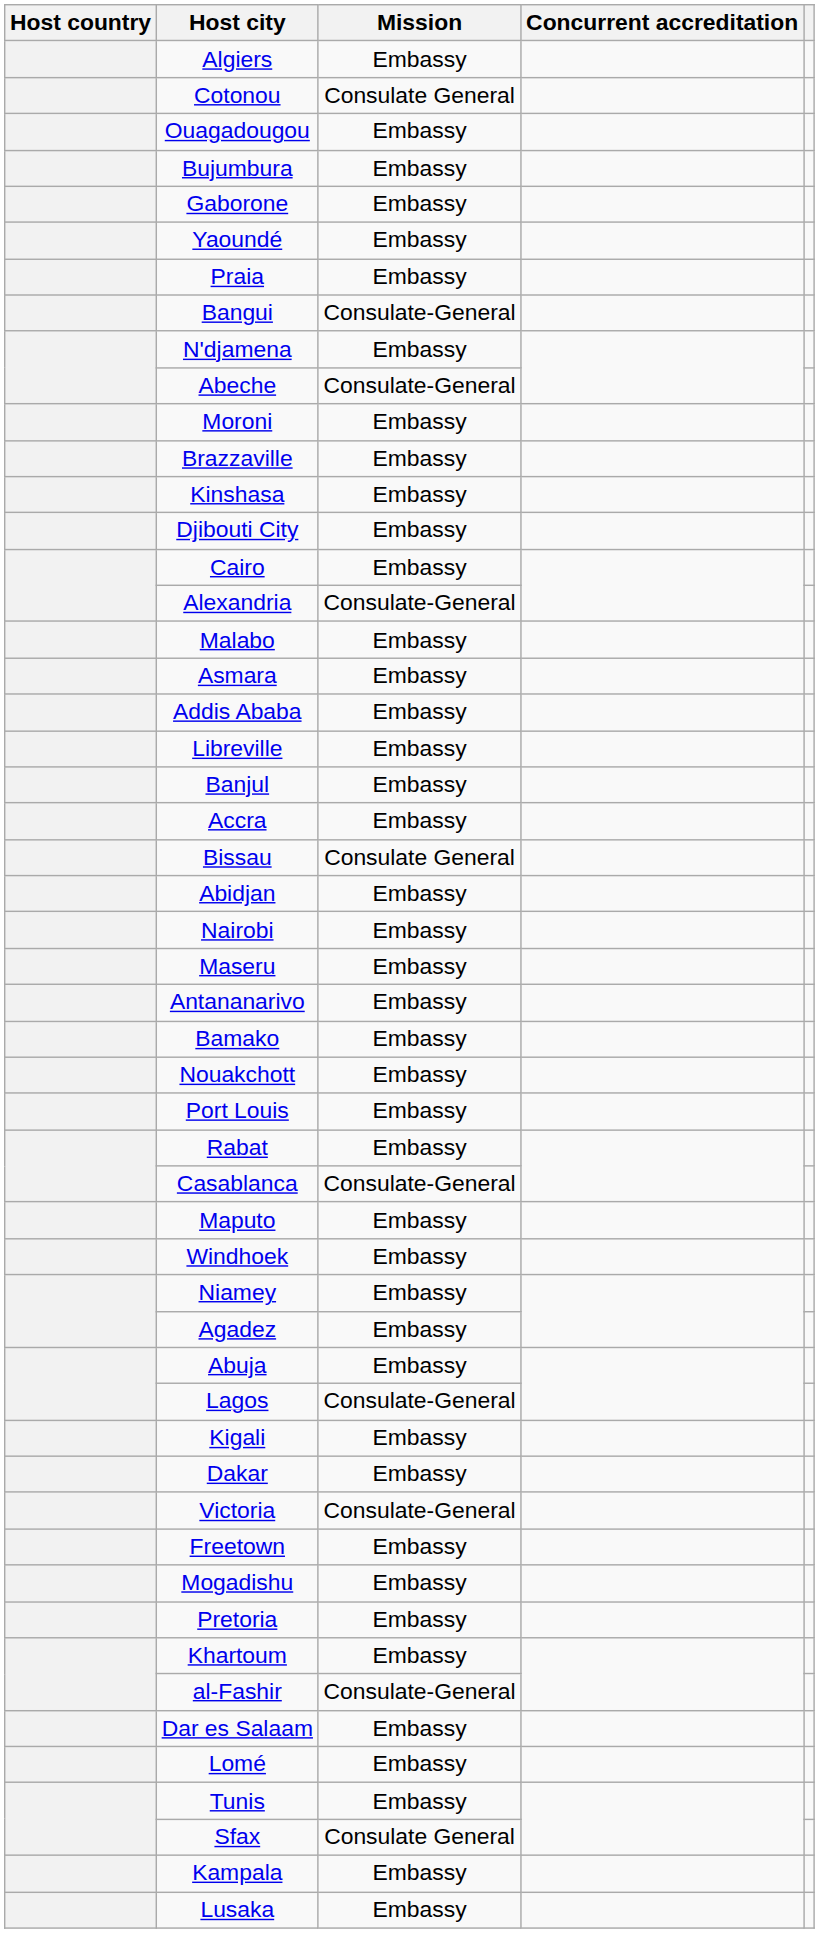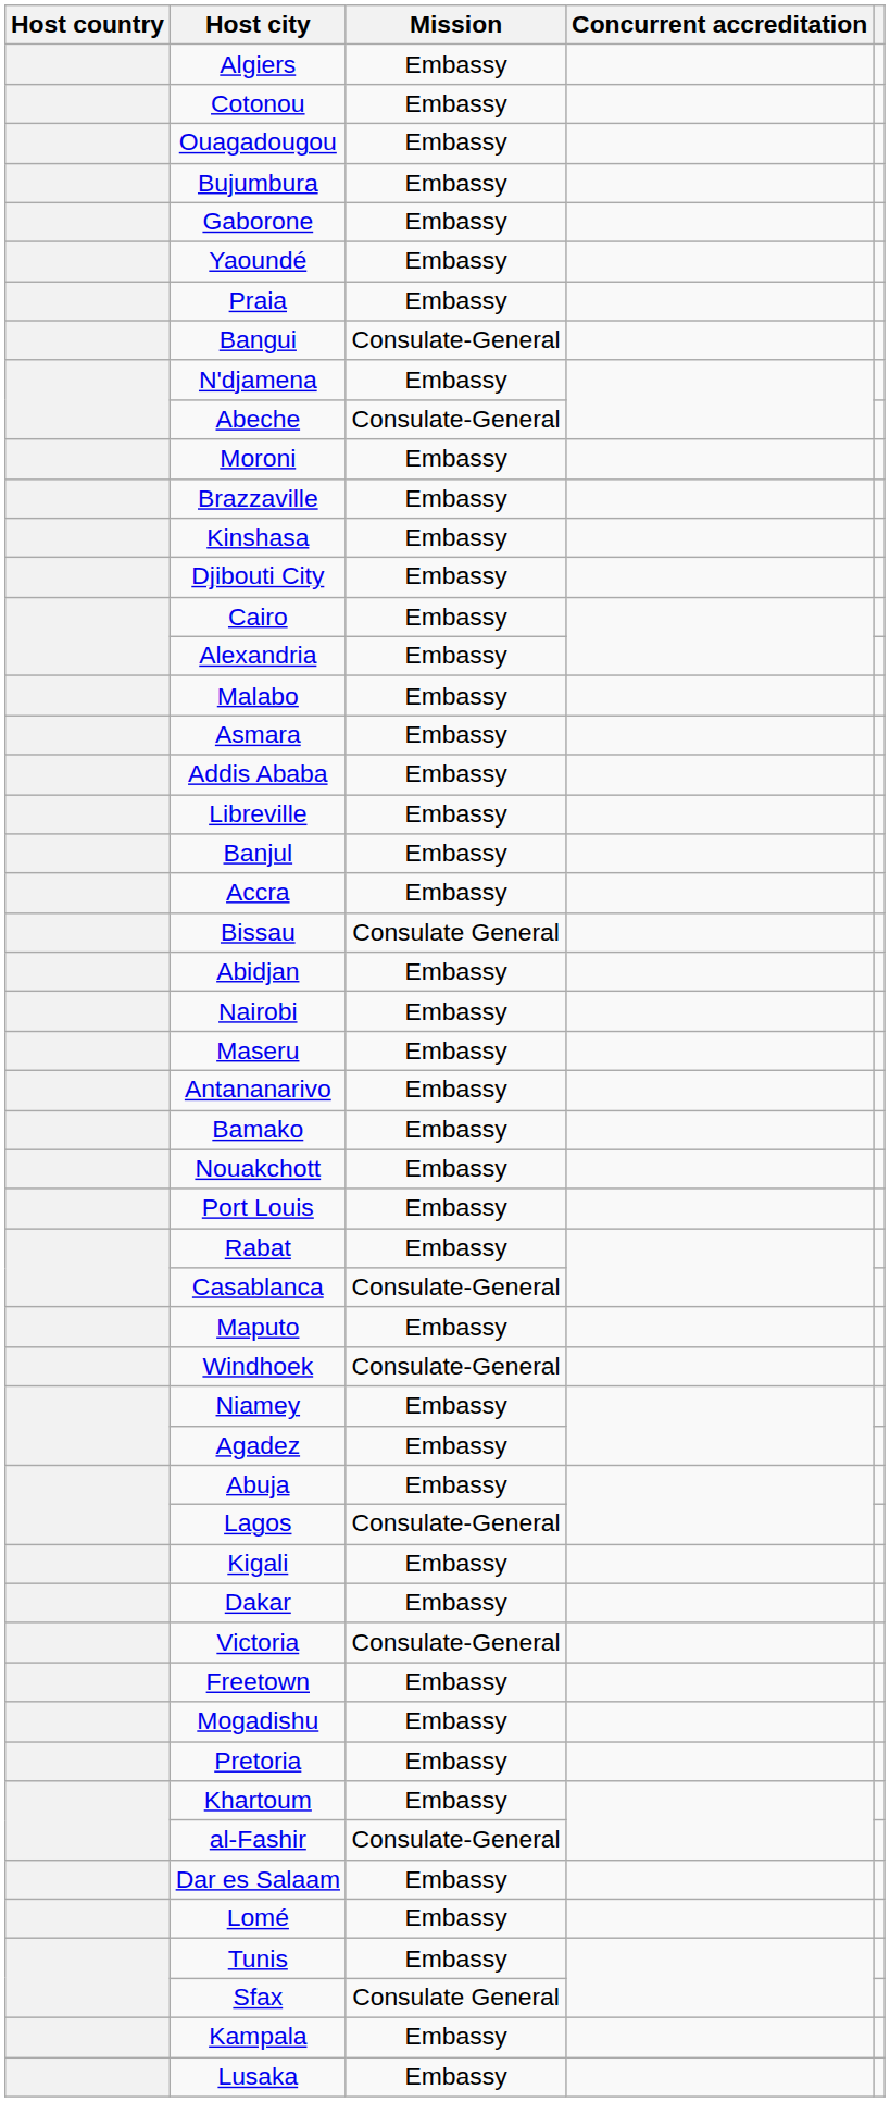 <table class="wikitable plainrowheaders" style="text-align:center">
 <tr>
 <th scope="col">Host country</th>
 <th scope="col">Host city</th>
 <th scope="col">Mission</th>
 <th scope="col">Concurrent accreditation</th>
 <th scope="col"></th>
 </tr>
 <tr>
 <th scope="row"></th>
 <td><a href='#'>Algiers</a></td>
 <td>Embassy</td>
 <td></td>
 <td></td>
 </tr>
 <tr>
 <th scope="row"></th>
 <td><a href='#'>Cotonou</a></td>
-<td>Consulate General</td>
+<td>Embassy</td>
 <td></td>
 <td></td>
 </tr>
 <tr>
 <th scope="row"></th>
 <td><a href='#'>Ouagadougou</a></td>
 <td>Embassy</td>
 <td></td>
 <td></td>
 </tr>
 <tr>
 <th scope="row"></th>
 <td><a href='#'>Bujumbura</a></td>
 <td>Embassy</td>
 <td></td>
 <td></td>
 </tr>
 <tr>
 <th scope="row"></th>
 <td><a href='#'>Gaborone</a></td>
 <td>Embassy</td>
 <td></td>
 <td></td>
 </tr>
 <tr>
 <th scope="row"></th>
 <td><a href='#'>Yaoundé</a></td>
 <td>Embassy</td>
 <td></td>
 <td></td>
 </tr>
 <tr>
 <th scope="row"></th>
 <td><a href='#'>Praia</a></td>
 <td>Embassy</td>
 <td></td>
 <td></td>
 </tr>
 <tr>
 <th scope="row"></th>
 <td><a href='#'>Bangui</a></td>
 <td>Consulate-General</td>
 <td></td>
 <td></td>
 </tr>
 <tr>
 <th scope="row" rowspan="2"></th>
 <td><a href='#'>N'djamena</a></td>
 <td>Embassy</td>
 <td rowspan="2"></td>
 <td></td>
 </tr>
 <tr>
 <td><a href='#'>Abeche</a></td>
 <td>Consulate-General</td>
 <td></td>
 </tr>
 <tr>
 <th scope="row"></th>
 <td><a href='#'>Moroni</a></td>
 <td>Embassy</td>
 <td></td>
 <td></td>
 </tr>
 <tr>
 <th scope="row"></th>
 <td><a href='#'>Brazzaville</a></td>
 <td>Embassy</td>
 <td></td>
 <td></td>
 </tr>
 <tr>
 <th scope="row"></th>
 <td><a href='#'>Kinshasa</a></td>
 <td>Embassy</td>
 <td></td>
 <td></td>
 </tr>
 <tr>
 <th scope="row"></th>
 <td><a href='#'>Djibouti City</a></td>
 <td>Embassy</td>
 <td></td>
 <td></td>
 </tr>
 <tr>
 <th scope="row" rowspan="2"></th>
 <td><a href='#'>Cairo</a></td>
 <td>Embassy</td>
 <td rowspan="2"></td>
 <td></td>
 </tr>
 <tr>
 <td><a href='#'>Alexandria</a></td>
-<td>Consulate-General</td>
+<td>Embassy</td>
 <td></td>
 </tr>
 <tr>
 <th scope="row"></th>
 <td><a href='#'>Malabo</a></td>
 <td>Embassy</td>
 <td></td>
 <td></td>
 </tr>
 <tr>
 <th scope="row"></th>
 <td><a href='#'>Asmara</a></td>
 <td>Embassy</td>
 <td></td>
 <td></td>
 </tr>
 <tr>
 <th scope="row"></th>
 <td><a href='#'>Addis Ababa</a></td>
 <td>Embassy</td>
 <td></td>
 <td></td>
 </tr>
 <tr>
 <th scope="row"></th>
 <td><a href='#'>Libreville</a></td>
 <td>Embassy</td>
 <td></td>
 <td></td>
 </tr>
 <tr>
 <th scope="row"></th>
 <td><a href='#'>Banjul</a></td>
 <td>Embassy</td>
 <td></td>
 <td></td>
 </tr>
 <tr>
 <th scope="row"></th>
 <td><a href='#'>Accra</a></td>
 <td>Embassy</td>
 <td></td>
 <td></td>
 </tr>
 <tr>
 <th scope="row"></th>
 <td><a href='#'>Bissau</a></td>
 <td>Consulate General</td>
 <td></td>
 <td></td>
 </tr>
 <tr>
 <th scope="row"></th>
 <td><a href='#'>Abidjan</a></td>
 <td>Embassy</td>
 <td></td>
 <td></td>
 </tr>
 <tr>
 <th scope="row"></th>
 <td><a href='#'>Nairobi</a></td>
 <td>Embassy</td>
 <td></td>
 <td></td>
 </tr>
 <tr>
 <th scope="row"></th>
 <td><a href='#'>Maseru</a></td>
 <td>Embassy</td>
 <td></td>
 <td></td>
 </tr>
 <tr>
 <th scope="row"></th>
 <td><a href='#'>Antananarivo</a></td>
 <td>Embassy</td>
 <td></td>
 <td></td>
 </tr>
 <tr>
 <th scope="row"></th>
 <td><a href='#'>Bamako</a></td>
 <td>Embassy</td>
 <td></td>
 <td></td>
 </tr>
 <tr>
 <th scope="row"></th>
 <td><a href='#'>Nouakchott</a></td>
 <td>Embassy</td>
 <td></td>
 <td></td>
 </tr>
 <tr>
 <th scope="row"></th>
 <td><a href='#'>Port Louis</a></td>
 <td>Embassy</td>
 <td></td>
 <td></td>
 </tr>
 <tr>
 <th scope="row" rowspan="2"></th>
 <td><a href='#'>Rabat</a></td>
 <td>Embassy</td>
 <td rowspan="2"></td>
 <td></td>
 </tr>
 <tr>
 <td><a href='#'>Casablanca</a></td>
 <td>Consulate-General</td>
 <td></td>
 </tr>
 <tr>
 <th scope="row"></th>
 <td><a href='#'>Maputo</a></td>
 <td>Embassy</td>
 <td></td>
 <td></td>
 </tr>
 <tr>
 <th scope="row"></th>
 <td><a href='#'>Windhoek</a></td>
-<td>Embassy</td>
+<td>Consulate-General</td>
 <td></td>
 <td></td>
 </tr>
 <tr>
 <th scope="row" rowspan="2"></th>
 <td><a href='#'>Niamey</a></td>
 <td>Embassy</td>
 <td rowspan="2"></td>
 <td></td>
 </tr>
 <tr>
 <td><a href='#'>Agadez</a></td>
 <td>Embassy</td>
 <td></td>
 </tr>
 <tr>
 <th scope="row" rowspan="2"></th>
 <td><a href='#'>Abuja</a></td>
 <td>Embassy</td>
 <td rowspan="2"></td>
 <td></td>
 </tr>
 <tr>
 <td><a href='#'>Lagos</a></td>
 <td>Consulate-General</td>
 <td></td>
 </tr>
 <tr>
 <th scope="row"></th>
 <td><a href='#'>Kigali</a></td>
 <td>Embassy</td>
 <td></td>
 <td></td>
 </tr>
 <tr>
 <th scope="row"></th>
 <td><a href='#'>Dakar</a></td>
 <td>Embassy</td>
 <td></td>
 <td></td>
 </tr>
 <tr>
 <th scope="row"></th>
 <td><a href='#'>Victoria</a></td>
 <td>Consulate-General</td>
 <td></td>
 <td></td>
 </tr>
 <tr>
 <th scope="row"></th>
 <td><a href='#'>Freetown</a></td>
 <td>Embassy</td>
 <td></td>
 <td></td>
 </tr>
 <tr>
 <th scope="row"></th>
 <td><a href='#'>Mogadishu</a></td>
 <td>Embassy</td>
 <td></td>
 <td></td>
 </tr>
 <tr>
 <th scope="row"></th>
 <td><a href='#'>Pretoria</a></td>
 <td>Embassy</td>
 <td></td>
 <td></td>
 </tr>
 <tr>
 <th scope="row" rowspan="2"></th>
 <td><a href='#'>Khartoum</a></td>
 <td>Embassy</td>
 <td rowspan="2"></td>
 <td></td>
 </tr>
 <tr>
 <td><a href='#'>al-Fashir</a></td>
 <td>Consulate-General</td>
 <td></td>
 </tr>
 <tr>
 <th scope="row"></th>
 <td><a href='#'>Dar es Salaam</a></td>
 <td>Embassy</td>
 <td></td>
 <td></td>
 </tr>
 <tr>
 <th scope="row"></th>
 <td><a href='#'>Lomé</a></td>
 <td>Embassy</td>
 <td></td>
 <td></td>
 </tr>
 <tr>
 <th scope="row" rowspan="2"></th>
 <td><a href='#'>Tunis</a></td>
 <td>Embassy</td>
 <td rowspan="2"></td>
 <td></td>
 </tr>
 <tr>
 <td><a href='#'>Sfax</a></td>
 <td>Consulate General</td>
 <td></td>
 </tr>
 <tr>
 <th scope="row"></th>
 <td><a href='#'>Kampala</a></td>
 <td>Embassy</td>
 <td></td>
 <td></td>
 </tr>
 <tr>
 <th scope="row"></th>
 <td><a href='#'>Lusaka</a></td>
 <td>Embassy</td>
 <td></td>
 <td></td>
 </tr>
 </table>
